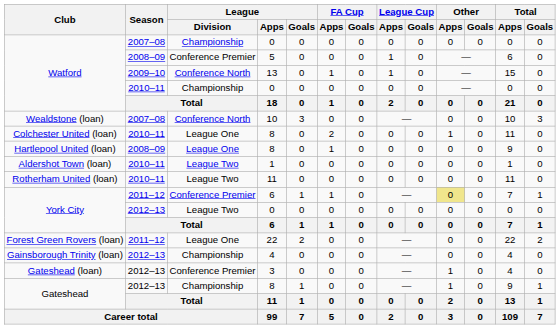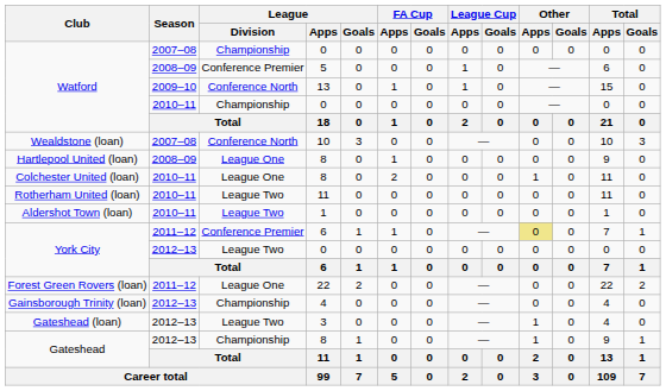 <table class="wikitable" style="text-align:center">
 <tr>
 <th rowspan="2">Club</th>
 <th rowspan="2">Season</th>
 <th colspan="3">League</th>
 <th colspan="2"><a href='#'>FA Cup</a></th>
 <th colspan="2"><a href='#'>League Cup</a></th>
 <th colspan="2">Other</th>
 <th colspan="2">Total</th>
 </tr>
 <tr>
 <th>Division</th>
 <th>Apps</th>
 <th>Goals</th>
 <th>Apps</th>
 <th>Goals</th>
 <th>Apps</th>
 <th>Goals</th>
 <th>Apps</th>
 <th>Goals</th>
 <th>Apps</th>
 <th>Goals</th>
 </tr>
 <tr>
 <td rowspan="5"><a href='#'>Watford</a></td>
 <td><a href='#'>2007–08</a></td>
 <td><a href='#'>Championship</a></td>
 <td>0</td>
 <td>0</td>
 <td>0</td>
 <td>0</td>
 <td>0</td>
 <td>0</td>
 <td>0</td>
 <td>0</td>
 <td>0</td>
 <td>0</td>
 </tr>
 <tr>
 <td><a href='#'>2008–09</a></td>
 <td>Conference Premier</td>
 <td>5</td>
 <td>0</td>
 <td>0</td>
 <td>0</td>
 <td>1</td>
 <td>0</td>
 <td colspan="2">—</td>
 <td>6</td>
 <td>0</td>
 </tr>
 <tr>
 <td><a href='#'>2009–10</a></td>
 <td><a href='#'>Conference North</a></td>
 <td>13</td>
 <td>0</td>
 <td>1</td>
 <td>0</td>
 <td>1</td>
 <td>0</td>
 <td colspan="2">—</td>
 <td>15</td>
 <td>0</td>
 </tr>
 <tr>
 <td><a href='#'>2010–11</a></td>
 <td>Championship</td>
 <td>0</td>
 <td>0</td>
 <td>0</td>
 <td>0</td>
 <td>0</td>
 <td>0</td>
 <td colspan="2">—</td>
 <td>0</td>
 <td>0</td>
 </tr>
 <tr>
 <th colspan="2">Total</th>
 <th>18</th>
 <th>0</th>
 <th>1</th>
 <th>0</th>
 <th>2</th>
 <th>0</th>
 <th>0</th>
 <th>0</th>
 <th>21</th>
 <th>0</th>
 </tr>
 <tr>
 <td><a href='#'>Wealdstone</a> (loan)</td>
 <td><a href='#'>2007–08</a></td>
 <td><a href='#'>Conference North</a></td>
 <td>10</td>
 <td>3</td>
 <td>0</td>
 <td>0</td>
 <td colspan="2">—</td>
 <td>0</td>
 <td>0</td>
 <td>10</td>
 <td>3</td>
 </tr>
 <tr>
+<td><a href='#'>Hartlepool United</a> (loan)</td>
+<td><a href='#'>2008–09</a></td>
+<td><a href='#'>League One</a></td>
+<td>8</td>
+<td>0</td>
+<td>1</td>
+<td>0</td>
+<td>0</td>
+<td>0</td>
+<td>0</td>
+<td>0</td>
+<td>9</td>
+<td>0</td>
+</tr>
+<tr>
 <td><a href='#'>Colchester United</a> (loan)</td>
 <td><a href='#'>2010–11</a></td>
 <td>League One</td>
 <td>8</td>
 <td>0</td>
 <td>2</td>
 <td>0</td>
 <td>0</td>
 <td>0</td>
 <td>1</td>
 <td>0</td>
 <td>11</td>
 <td>0</td>
 </tr>
 <tr>
-<td><a href='#'>Hartlepool United</a> (loan)</td>
-<td><a href='#'>2008–09</a></td>
-<td><a href='#'>League One</a></td>
-<td>8</td>
-<td>0</td>
-<td>1</td>
+<td><a href='#'>Rotherham United</a> (loan)</td>
+<td><a href='#'>2010–11</a></td>
+<td>League Two</td>
+<td>11</td>
 <td>0</td>
 <td>0</td>
 <td>0</td>
 <td>0</td>
 <td>0</td>
-<td>9</td>
+<td>0</td>
+<td>0</td>
+<td>11</td>
 <td>0</td>
 </tr>
 <tr>
 <td><a href='#'>Aldershot Town</a> (loan)</td>
 <td><a href='#'>2010–11</a></td>
 <td><a href='#'>League Two</a></td>
 <td>1</td>
 <td>0</td>
 <td>0</td>
 <td>0</td>
 <td>0</td>
 <td>0</td>
 <td>0</td>
 <td>0</td>
 <td>1</td>
-<td>0</td>
-</tr>
-<tr>
-<td><a href='#'>Rotherham United</a> (loan)</td>
-<td><a href='#'>2010–11</a></td>
-<td>League Two</td>
-<td>11</td>
-<td>0</td>
-<td>0</td>
-<td>0</td>
-<td>0</td>
-<td>0</td>
-<td>0</td>
-<td>0</td>
-<td>11</td>
 <td>0</td>
 </tr>
 <tr>
 <td rowspan="3"><a href='#'>York City</a></td>
 <td><a href='#'>2011–12</a></td>
 <td><a href='#'>Conference Premier</a></td>
 <td>6</td>
 <td>1</td>
 <td>1</td>
 <td>0</td>
 <td colspan="2">—</td>
 <td style="background: khaki;">0</td>
 <td>0</td>
 <td>7</td>
 <td>1</td>
 </tr>
 <tr>
 <td><a href='#'>2012–13</a></td>
 <td>League Two</td>
 <td>0</td>
 <td>0</td>
 <td>0</td>
 <td>0</td>
 <td>0</td>
 <td>0</td>
 <td>0</td>
 <td>0</td>
 <td>0</td>
 <td>0</td>
 </tr>
 <tr>
 <th colspan="2">Total</th>
 <th>6</th>
 <th>1</th>
 <th>1</th>
 <th>0</th>
 <th>0</th>
 <th>0</th>
 <th>0</th>
 <th>0</th>
 <th>7</th>
 <th>1</th>
 </tr>
 <tr>
 <td><a href='#'>Forest Green Rovers</a> (loan)</td>
 <td><a href='#'>2011–12</a></td>
 <td>League One</td>
 <td>22</td>
 <td>2</td>
 <td>0</td>
 <td>0</td>
 <td colspan="2">—</td>
 <td>0</td>
 <td>0</td>
 <td>22</td>
 <td>2</td>
 </tr>
 <tr>
 <td><a href='#'>Gainsborough Trinity</a> (loan)</td>
 <td><a href='#'>2012–13</a></td>
 <td>Championship</td>
 <td>4</td>
 <td>0</td>
 <td>0</td>
 <td>0</td>
 <td colspan="2">—</td>
 <td>0</td>
 <td>0</td>
 <td>4</td>
 <td>0</td>
 </tr>
 <tr>
 <td><a href='#'>Gateshead</a> (loan)</td>
 <td>2012–13</td>
-<td>Conference Premier</td>
+<td>League Two</td>
 <td>3</td>
 <td>0</td>
 <td>0</td>
 <td>0</td>
 <td colspan="2">—</td>
 <td>1</td>
 <td>0</td>
 <td>4</td>
 <td>0</td>
 </tr>
 <tr>
 <td rowspan="2">Gateshead</td>
 <td>2012–13</td>
 <td>Championship</td>
 <td>8</td>
 <td>1</td>
 <td>0</td>
 <td>0</td>
 <td colspan="2">—</td>
 <td>1</td>
 <td>0</td>
 <td>9</td>
 <td>1</td>
 </tr>
 <tr>
 <th colspan="2">Total</th>
 <th>11</th>
 <th>1</th>
 <th>0</th>
 <th>0</th>
 <th>0</th>
 <th>0</th>
 <th>2</th>
 <th>0</th>
 <th>13</th>
 <th>1</th>
 </tr>
 <tr>
 <th colspan="3">Career total</th>
 <th>99</th>
 <th>7</th>
 <th>5</th>
 <th>0</th>
 <th>2</th>
 <th>0</th>
 <th>3</th>
 <th>0</th>
 <th>109</th>
 <th>7</th>
 </tr>
 </table>
